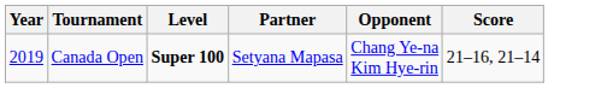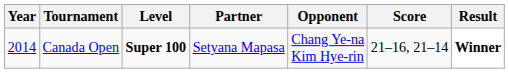 <table class="sortable wikitable" style="font-size: 90%;">
 <tr>
 <th>Year</th>
 <th>Tournament</th>
 <th>Level</th>
 <th>Partner</th>
 <th>Opponent</th>
 <th>Score</th>
+<th>Result</th>
 </tr>
 <tr>
-<td align="center"><a href='#'>2019</a></td>
+<td align="center"><a href='#'>2014</a></td>
 <td align="left"><a href='#'>Canada Open</a></td>
 <td align="left"><strong>Super 100</strong></td>
 <td align="left"> <a href='#'>Setyana Mapasa</a></td>
 <td align="left"> <a href='#'>Chang Ye-na</a><br> <a href='#'>Kim Hye-rin</a></td>
 <td align="left">21–16, 21–14</td>
+<td style="text-align:left; background:white"> <strong>Winner</strong></td>
 </tr>
 </table>
